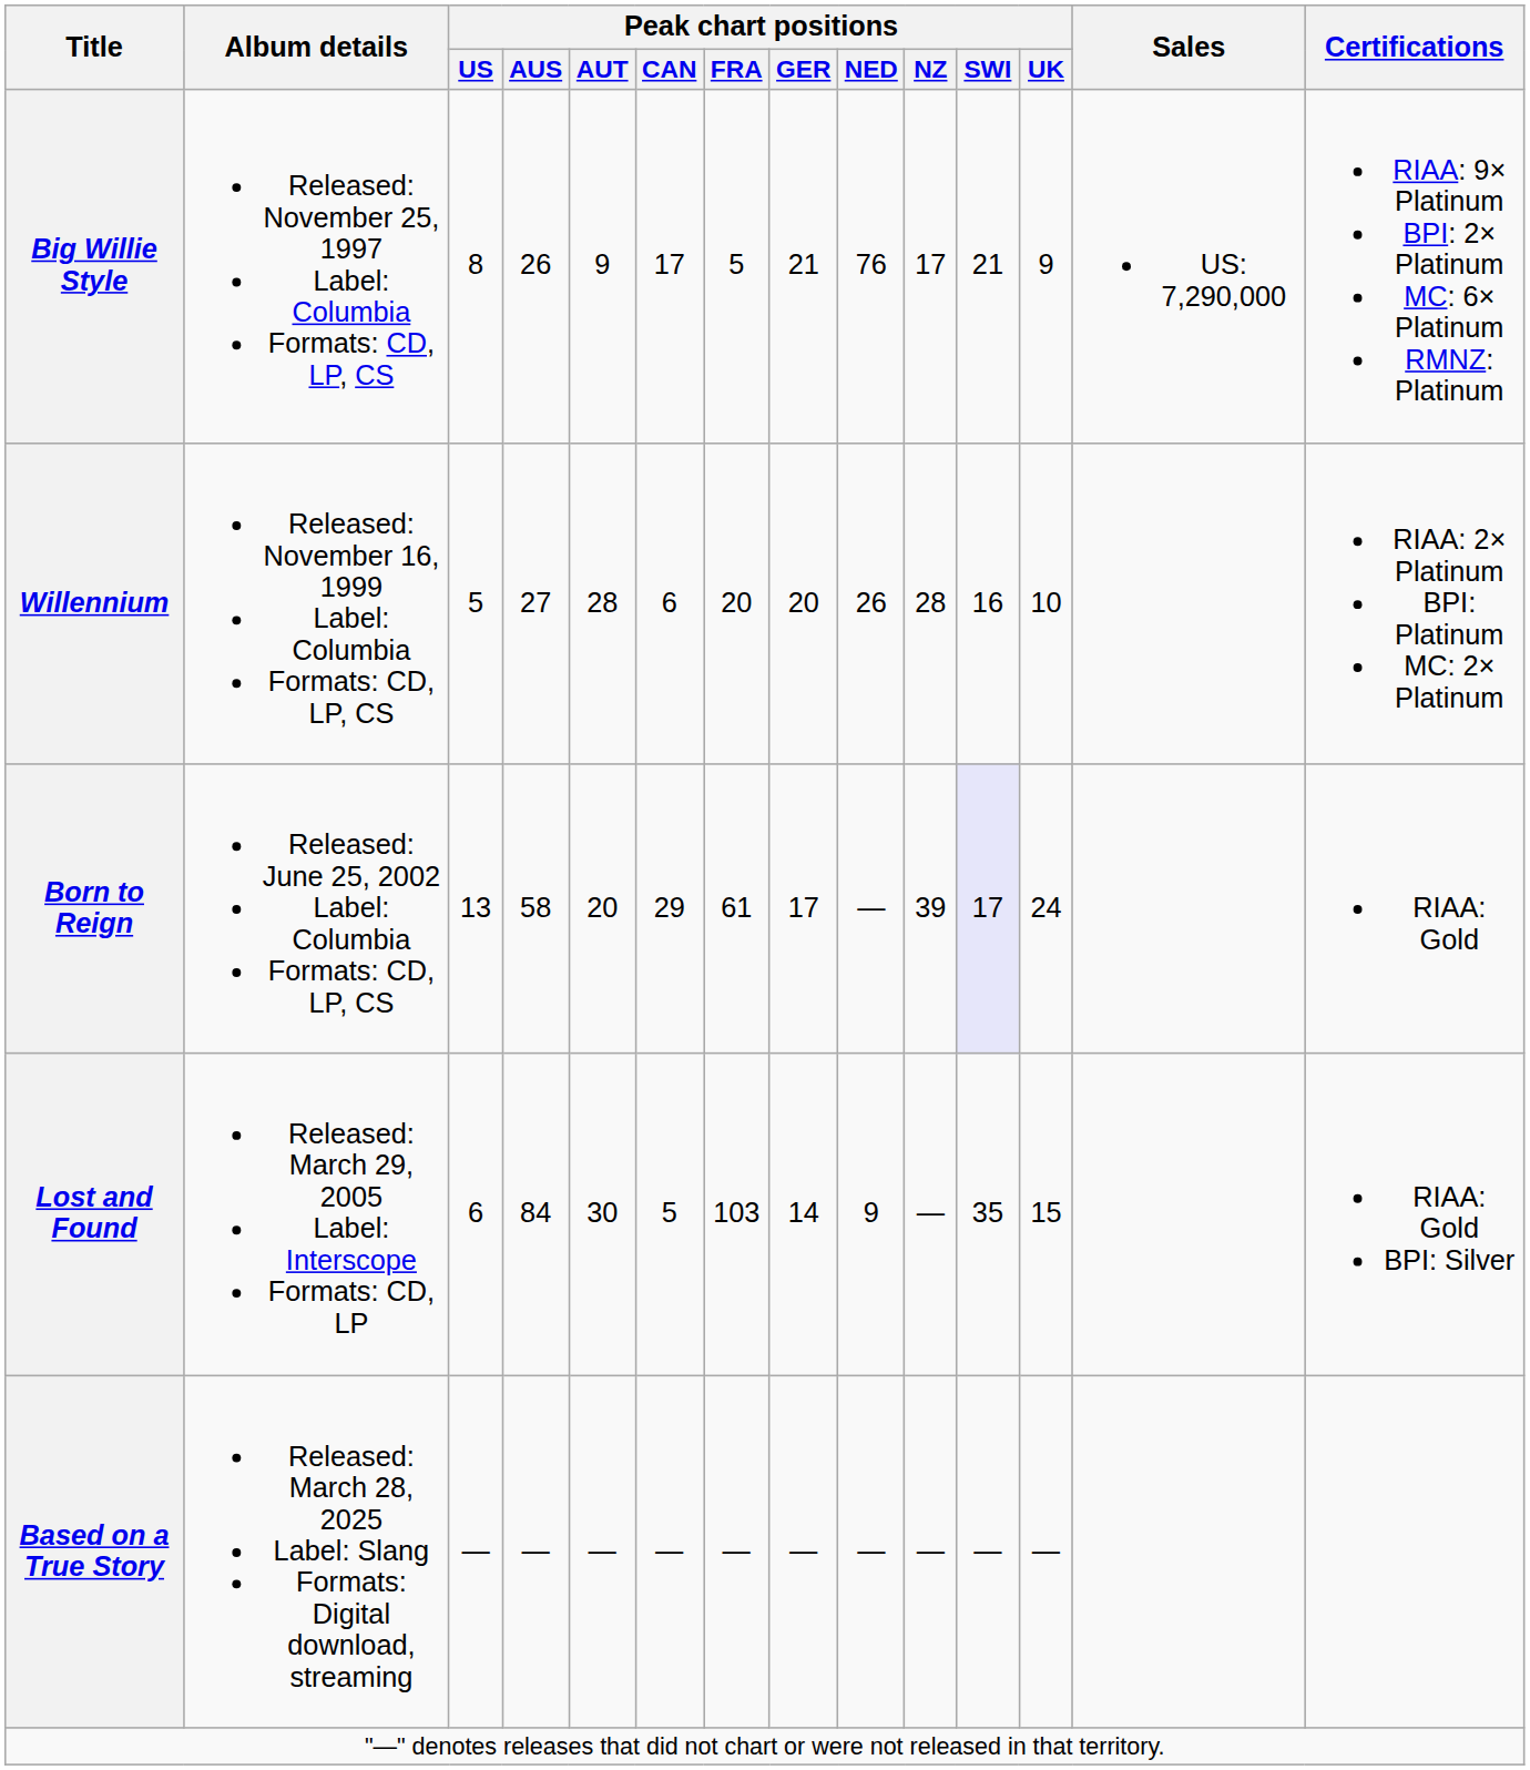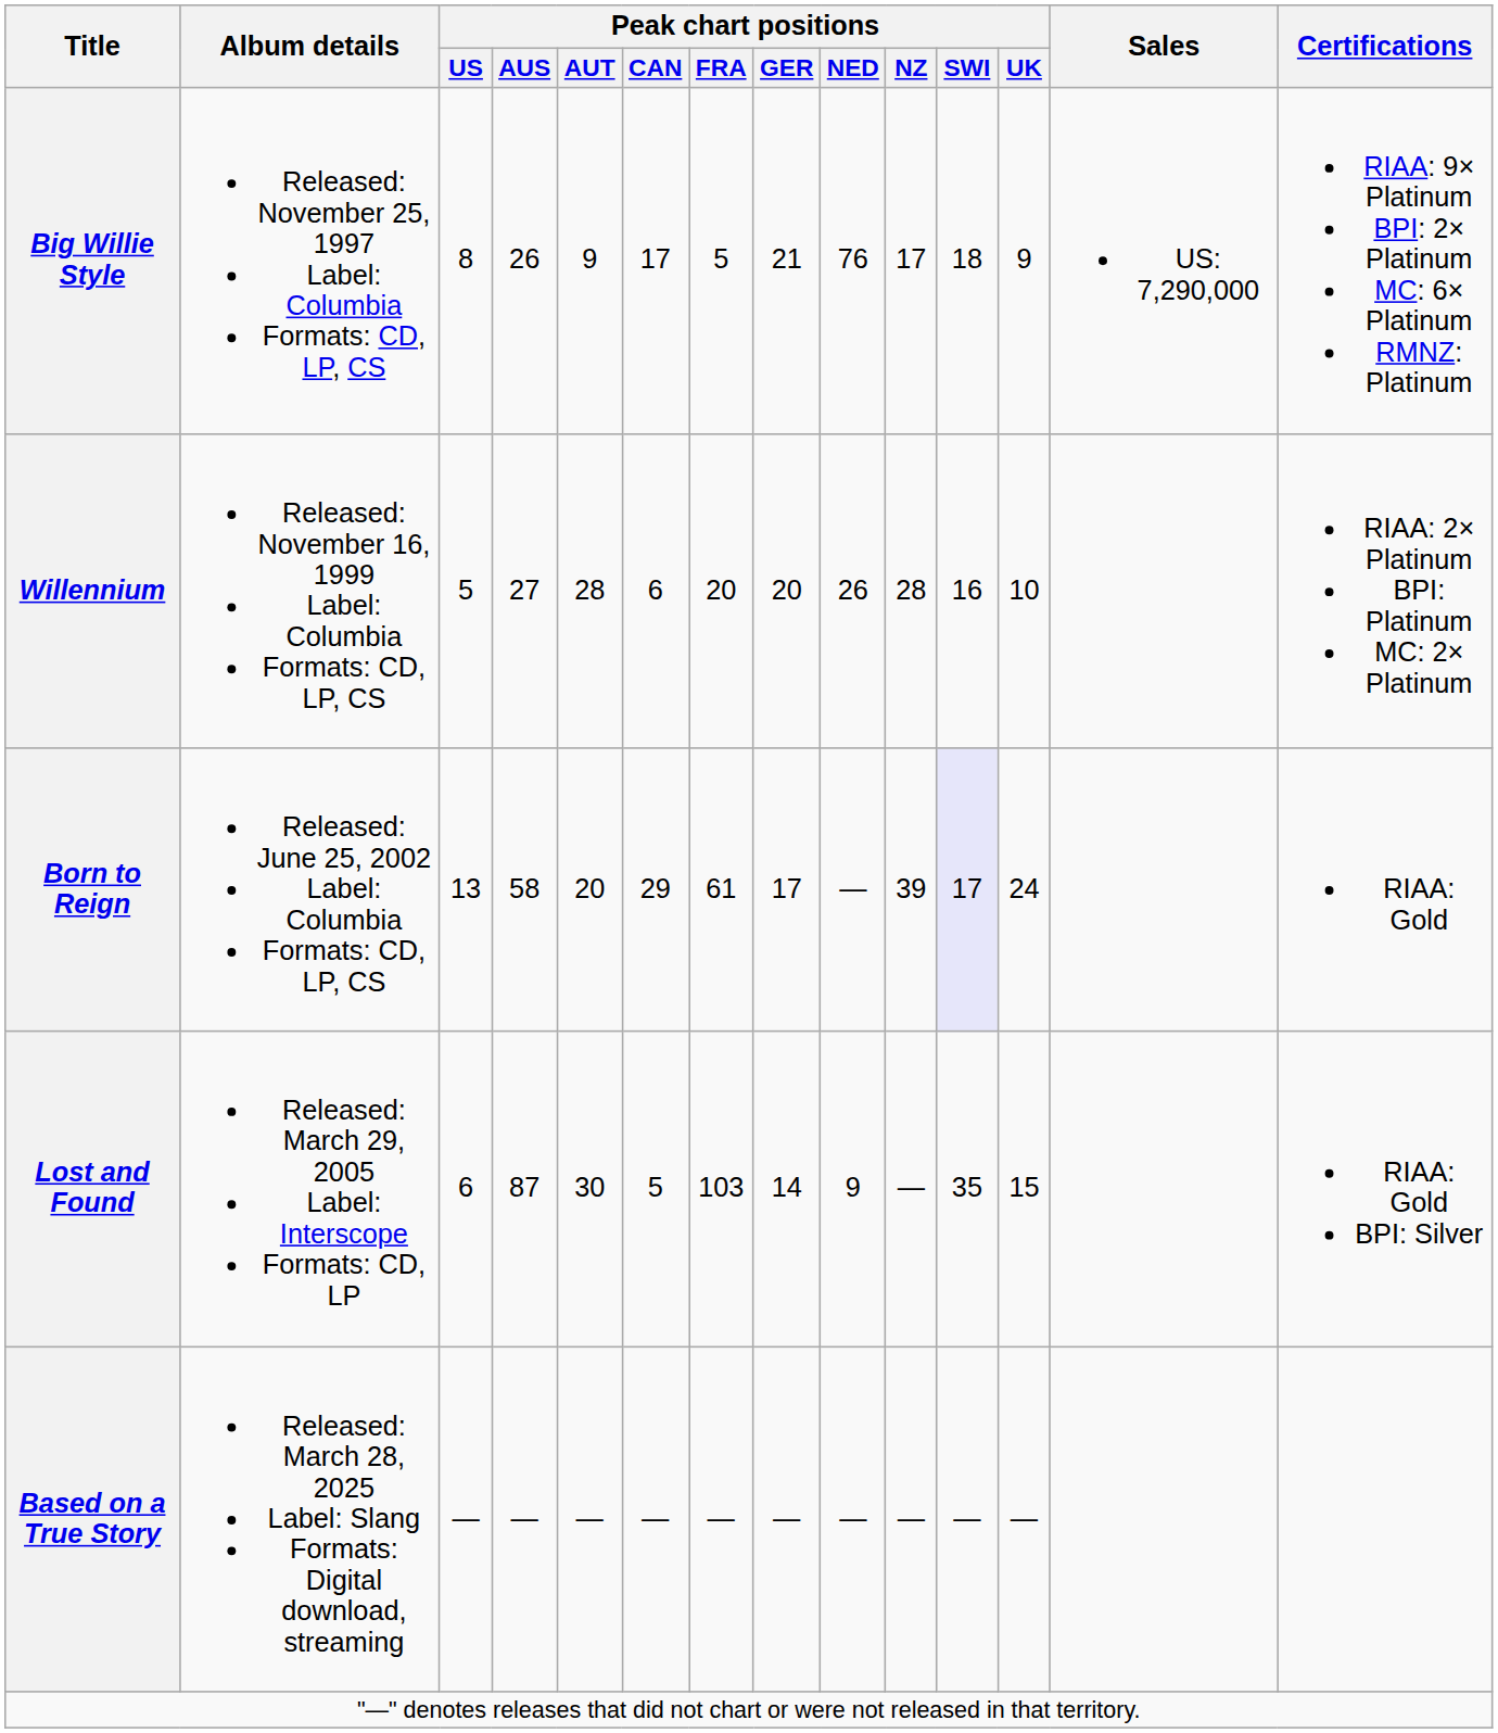 <table class="wikitable plainrowheaders" style="text-align:center;">
 <tr>
 <th scope="col" rowspan="2" style="width:8em;">Title</th>
 <th scope="col" rowspan="2" style="width:16em;">Album details</th>
 <th scope="col" colspan="10">Peak chart positions</th>
 <th scope="col" rowspan="2" style="width:11em;">Sales</th>
 <th scope="col" rowspan="2" style="width:11em;"><a href='#'>Certifications</a></th>
 </tr>
 <tr>
 <th scope="col" style="width:2.5em;font-size:90%;"><a href='#'>US</a><br></th>
 <th scope="col" style="width:2.5em;font-size:90%;"><a href='#'>AUS</a><br></th>
 <th scope="col" style="width:2.5em;font-size:90%;"><a href='#'>AUT</a><br></th>
 <th scope="col" style="width:2.5em;font-size:90%;"><a href='#'>CAN</a><br></th>
 <th scope="col" style="width:2.5em;font-size:90%;"><a href='#'>FRA</a><br></th>
 <th scope="col" style="width:2.5em;font-size:90%;"><a href='#'>GER</a><br></th>
 <th scope="col" style="width:2.5em;font-size:90%;"><a href='#'>NED</a><br></th>
 <th scope="col" style="width:2.5em;font-size:90%;"><a href='#'>NZ</a><br></th>
 <th scope="col" style="width:2.5em;font-size:90%;"><a href='#'>SWI</a><br></th>
 <th scope="col" style="width:2.5em;font-size:90%;"><a href='#'>UK</a><br></th>
 </tr>
 <tr>
 <th scope="row"><em><a href='#'>Big Willie Style</a></em></th>
 <td><br><ul><li>Released: November 25, 1997</li><li>Label: <a href='#'>Columbia</a></li><li>Formats: <a href='#'>CD</a>, <a href='#'>LP</a>, <a href='#'>CS</a></li></ul></td>
 <td>8</td>
 <td>26</td>
 <td>9</td>
 <td>17</td>
 <td>5</td>
 <td>21</td>
 <td>76</td>
 <td>17</td>
-<td>21</td>
+<td>18</td>
 <td>9</td>
 <td><br><ul><li>US: 7,290,000</li></ul></td>
 <td><br><ul><li><a href='#'>RIAA</a>: 9× Platinum</li><li><a href='#'>BPI</a>: 2× Platinum</li><li><a href='#'>MC</a>: 6× Platinum</li><li><a href='#'>RMNZ</a>: Platinum</li></ul></td>
 </tr>
 <tr>
 <th scope="row"><em><a href='#'>Willennium</a></em></th>
 <td><br><ul><li>Released: November 16, 1999</li><li>Label: Columbia</li><li>Formats: CD, LP, CS</li></ul></td>
 <td>5</td>
 <td>27</td>
 <td>28</td>
 <td>6</td>
 <td>20</td>
 <td>20</td>
 <td>26</td>
 <td>28</td>
 <td>16</td>
 <td>10</td>
 <td></td>
 <td><br><ul><li>RIAA: 2× Platinum</li><li>BPI: Platinum</li><li>MC: 2× Platinum</li></ul></td>
 </tr>
 <tr>
 <th scope="row"><em><a href='#'>Born to Reign</a></em></th>
 <td><br><ul><li>Released: June 25, 2002</li><li>Label: Columbia</li><li>Formats: CD, LP, CS</li></ul></td>
 <td>13</td>
 <td>58</td>
 <td>20</td>
 <td>29</td>
 <td>61</td>
 <td>17</td>
 <td>—</td>
 <td>39</td>
 <td style="background: lavender;">17</td>
 <td>24</td>
 <td></td>
 <td><br><ul><li>RIAA: Gold</li></ul></td>
 </tr>
 <tr>
 <th scope="row"><em><a href='#'>Lost and Found</a></em></th>
 <td><br><ul><li>Released: March 29, 2005</li><li>Label: <a href='#'>Interscope</a></li><li>Formats: CD, LP</li></ul></td>
 <td>6</td>
-<td>84</td>
+<td>87</td>
 <td>30</td>
 <td>5</td>
 <td>103</td>
 <td>14</td>
 <td>9</td>
 <td>—</td>
 <td>35</td>
 <td>15</td>
 <td></td>
 <td><br><ul><li>RIAA: Gold</li><li>BPI: Silver</li></ul></td>
 </tr>
 <tr>
 <th scope="row"><em><a href='#'>Based on a True Story</a></em></th>
 <td><br><ul><li>Released: March 28, 2025</li><li>Label: Slang</li><li>Formats: Digital download, streaming</li></ul></td>
 <td>—</td>
 <td>—</td>
 <td>—</td>
 <td>—</td>
 <td>—</td>
 <td>—</td>
 <td>—</td>
 <td>—</td>
 <td>—</td>
 <td>—</td>
 <td></td>
 <td></td>
 </tr>
 <tr>
 <td align="center" colspan="15" style="font-size:85%">"—" denotes releases that did not chart or were not released in that territory.</td>
 </tr>
 </table>
